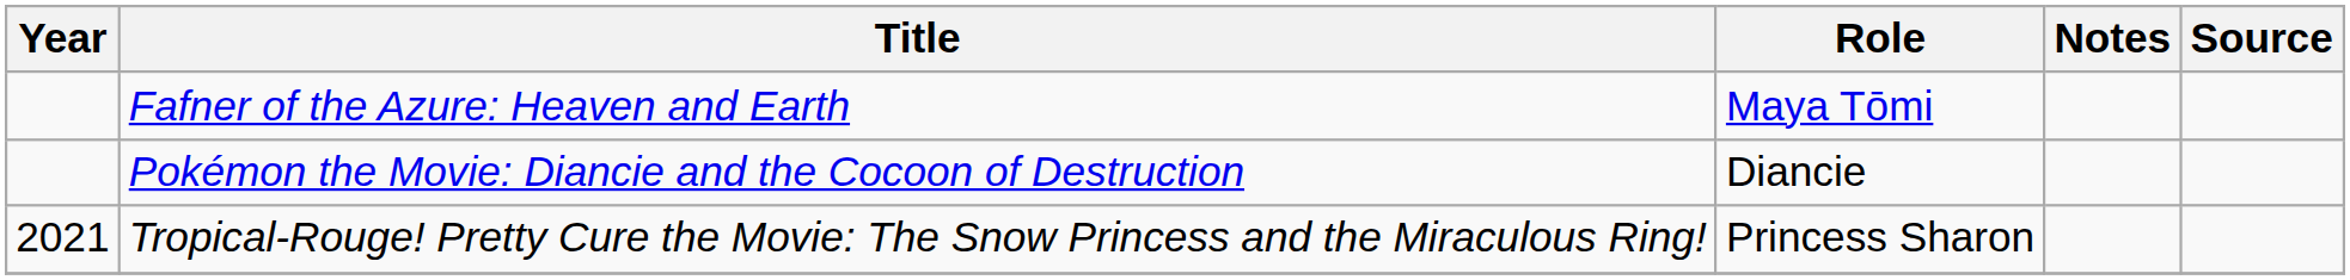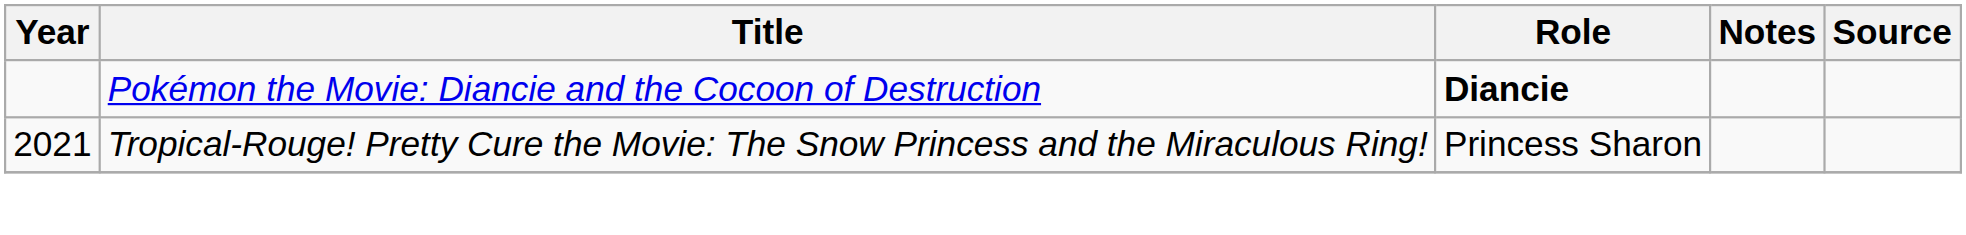 <table class="wikitable sortable plainrowheaders">
 <tr>
 <th>Year</th>
 <th>Title</th>
 <th>Role</th>
 <th class="unsortable">Notes</th>
 <th class="unsortable">Source</th>
 </tr>
 <tr>
 <td></td>
-<td><em><a href='#'>Fafner of the Azure: Heaven and Earth</a></em></td>
-<td><a href='#'>Maya Tōmi</a></td>
-<td></td>
-<td></td>
-</tr>
-<tr>
-<td></td>
 <td><em><a href='#'>Pokémon the Movie: Diancie and the Cocoon of Destruction</a></em></td>
-<td>Diancie</td>
+<td><strong>Diancie</strong></td>
 <td></td>
 <td></td>
 </tr>
 <tr>
 <td>2021</td>
 <td><em>Tropical-Rouge! Pretty Cure the Movie: The Snow Princess and the Miraculous Ring!</em></td>
 <td>Princess Sharon</td>
 <td></td>
 <td></td>
 </tr>
 <tr>
 </tr>
 </table>
